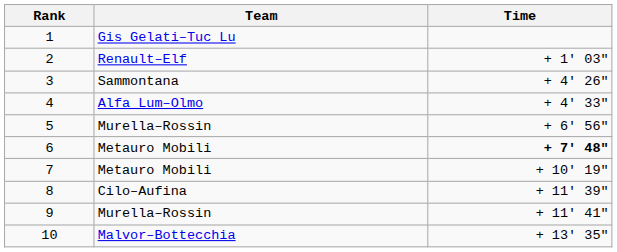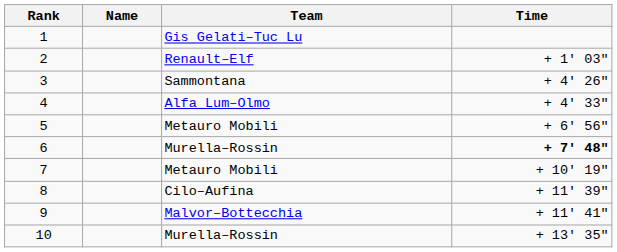 <table class="wikitable" style="width:45em;margin-bottom:0;">
 <tr>
 <th>Rank</th>
+<th>Name</th>
 <th>Team</th>
 <th>Time</th>
 </tr>
 <tr>
 <td style="text-align:center;">1</td>
+<td> </td>
 <td><a href='#'>Gis Gelati–Tuc Lu</a></td>
 <td align=right></td>
 </tr>
 <tr>
 <td style="text-align:center;">2</td>
+<td> </td>
 <td><a href='#'>Renault–Elf</a></td>
 <td align=right>+ 1' 03"</td>
 </tr>
 <tr>
 <td style="text-align:center;">3</td>
+<td></td>
 <td>Sammontana</td>
 <td align=right>+ 4' 26"</td>
 </tr>
 <tr>
 <td style="text-align:center;">4</td>
+<td></td>
 <td><a href='#'>Alfa Lum–Olmo</a></td>
 <td align=right>+ 4' 33"</td>
 </tr>
 <tr>
 <td style="text-align:center;">5</td>
-<td>Murella–Rossin</td>
+<td></td>
+<td>Metauro Mobili</td>
 <td align=right>+ 6' 56"</td>
 </tr>
 <tr>
 <td style="text-align:center;">6</td>
-<td>Metauro Mobili</td>
+<td></td>
+<td>Murella–Rossin</td>
 <td align=right><strong>+ 7' 48"</strong></td>
 </tr>
 <tr>
 <td style="text-align:center;">7</td>
+<td></td>
 <td>Metauro Mobili</td>
 <td align=right>+ 10' 19"</td>
 </tr>
 <tr>
 <td style="text-align:center;">8</td>
+<td></td>
 <td>Cilo–Aufina</td>
 <td align=right>+ 11' 39"</td>
 </tr>
 <tr>
 <td style="text-align:center;">9</td>
-<td>Murella–Rossin</td>
+<td></td>
+<td><a href='#'>Malvor–Bottecchia</a></td>
 <td align=right>+ 11' 41"</td>
 </tr>
 <tr>
 <td style="text-align:center;">10</td>
-<td><a href='#'>Malvor–Bottecchia</a></td>
+<td></td>
+<td>Murella–Rossin</td>
 <td align=right>+ 13' 35"</td>
 </tr>
 </table>
